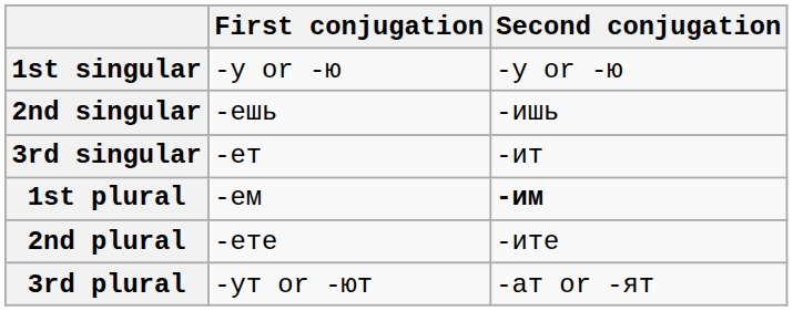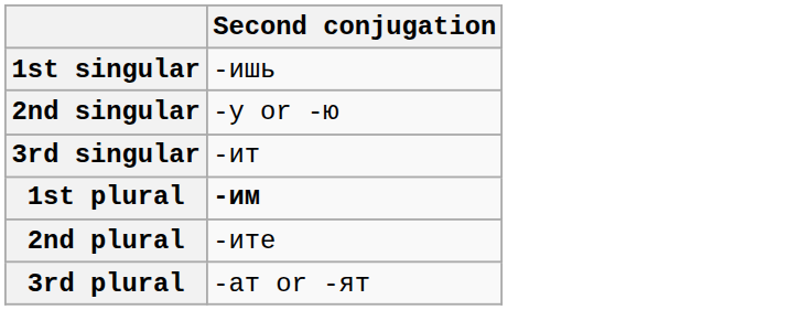 <table class="wikitable">
 <tr>
 <th></th>
-<th>First conjugation</th>
 <th>Second conjugation</th>
 </tr>
 <tr>
 <th>1st singular</th>
-<td>-у or -ю</td>
+<td>-ишь</td>
+</tr>
+<tr>
+<th>2nd singular</th>
 <td>-у or -ю</td>
 </tr>
 <tr>
-<th>2nd singular</th>
-<td>-ешь</td>
-<td>-ишь</td>
-</tr>
-<tr>
 <th>3rd singular</th>
-<td>-ет</td>
 <td>-ит</td>
 </tr>
 <tr>
 <th>1st plural</th>
-<td>-ем</td>
 <td><strong>-им</strong></td>
 </tr>
 <tr>
 <th>2nd plural</th>
-<td>-ете</td>
 <td>-ите</td>
 </tr>
 <tr>
 <th>3rd plural</th>
-<td>-ут or -ют</td>
 <td>-ат or -ят</td>
 </tr>
 </table>
